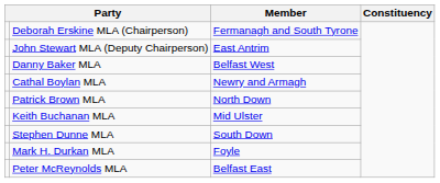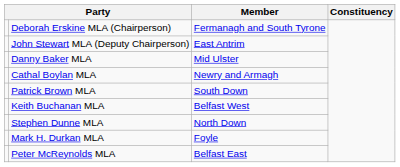 <table class="wikitable" border="1">
 <tr>
 <th colspan="2" scope="col">Party</th>
 <th scope="col">Member</th>
 <th scope="col">Constituency</th>
 </tr>
 <tr>
 <td></td>
 <td><a href='#'>Deborah Erskine</a> MLA (Chairperson)</td>
 <td><a href='#'>Fermanagh and South Tyrone</a></td>
 </tr>
 <tr>
 <td></td>
 <td><a href='#'>John Stewart</a> MLA (Deputy Chairperson)</td>
 <td><a href='#'>East Antrim</a></td>
 </tr>
 <tr>
 <td></td>
 <td><a href='#'>Danny Baker</a> MLA</td>
-<td><a href='#'>Belfast West</a></td>
+<td><a href='#'>Mid Ulster</a></td>
 </tr>
 <tr>
 <td></td>
 <td><a href='#'>Cathal Boylan</a> MLA</td>
 <td><a href='#'>Newry and Armagh</a></td>
 </tr>
 <tr>
 <td></td>
 <td><a href='#'>Patrick Brown</a> MLA</td>
-<td><a href='#'>North Down</a></td>
+<td><a href='#'>South Down</a></td>
 </tr>
 <tr>
 <td></td>
 <td><a href='#'>Keith Buchanan</a> MLA</td>
-<td><a href='#'>Mid Ulster</a></td>
+<td><a href='#'>Belfast West</a></td>
 </tr>
 <tr>
 <td></td>
 <td><a href='#'>Stephen Dunne</a> MLA</td>
-<td><a href='#'>South Down</a></td>
+<td><a href='#'>North Down</a></td>
 </tr>
 <tr>
 <td></td>
 <td><a href='#'>Mark H. Durkan</a> MLA</td>
 <td><a href='#'>Foyle</a></td>
 </tr>
 <tr>
 <td></td>
 <td><a href='#'>Peter McReynolds</a> MLA</td>
 <td><a href='#'>Belfast East</a></td>
 </tr>
 </table>
